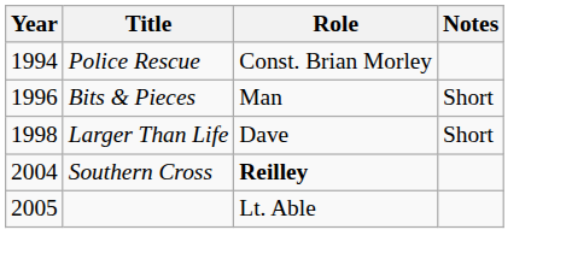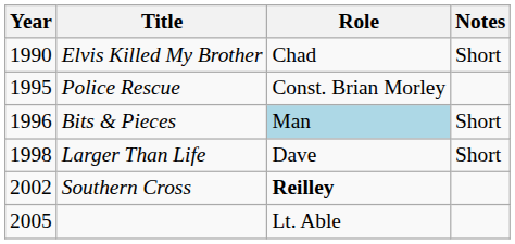 <table class="wikitable sortable">
 <tr>
 <th>Year</th>
 <th>Title</th>
 <th>Role</th>
 <th class="unsortable">Notes</th>
 </tr>
 <tr>
-<td>1994</td>
+<td>1990</td>
+<td><em>Elvis Killed My Brother</em></td>
+<td>Chad</td>
+<td>Short</td>
+</tr>
+<tr>
+<td>1995</td>
 <td><em>Police Rescue</em></td>
 <td>Const. Brian Morley</td>
 <td></td>
 </tr>
 <tr>
 <td>1996</td>
 <td><em>Bits & Pieces</em></td>
-<td>Man</td>
+<td style="background: lightblue;">Man</td>
 <td>Short</td>
 </tr>
 <tr>
 <td>1998</td>
 <td><em>Larger Than Life</em></td>
 <td>Dave</td>
 <td>Short</td>
 </tr>
 <tr>
-<td>2004</td>
+<td>2002</td>
 <td><em>Southern Cross</em></td>
 <td><strong>Reilley</strong></td>
 <td></td>
 </tr>
 <tr>
 <td>2005</td>
 <td><em></em></td>
 <td>Lt. Able</td>
 <td></td>
 </tr>
 </table>
